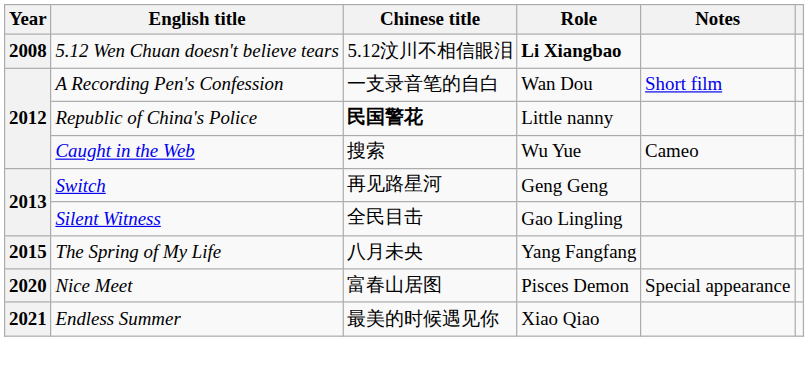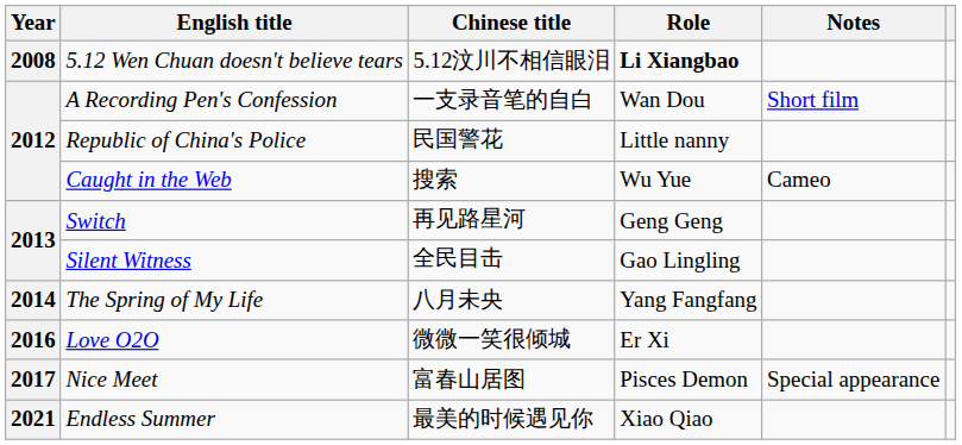 <table class="wikitable sortable plainrowheaders">
 <tr>
 <th>Year</th>
 <th>English title</th>
 <th>Chinese title</th>
 <th>Role</th>
 <th class="unsortable">Notes</th>
 <th class="unsortable"></th>
 </tr>
 <tr>
 <th scope="row">2008</th>
 <td><em>5.12 Wen Chuan doesn't believe tears</em></td>
 <td>5.12汶川不相信眼泪</td>
 <td><strong>Li Xiangbao</strong></td>
 <td></td>
 <td></td>
 </tr>
 <tr>
 <th scope="row" rowspan=3>2012</th>
 <td><em>A Recording Pen's Confession</em></td>
 <td>一支录音笔的自白</td>
 <td>Wan Dou</td>
 <td><a href='#'>Short film</a></td>
 <td></td>
 </tr>
 <tr>
 <td><em>Republic of China's Police</em></td>
-<td><strong>民国警花</strong></td>
+<td>民国警花</td>
 <td>Little nanny</td>
 <td></td>
 <td style="text-align:center;"></td>
 </tr>
 <tr>
 <td><em><a href='#'>Caught in the Web</a></em></td>
 <td>搜索</td>
 <td>Wu Yue</td>
 <td>Cameo</td>
 <td style="text-align:center;"></td>
 </tr>
 <tr>
 <th scope="row" rowspan=2>2013</th>
 <td><em><a href='#'>Switch</a></em></td>
 <td>再见路星河</td>
 <td>Geng Geng</td>
 <td></td>
 <td></td>
 </tr>
 <tr>
 <td><em><a href='#'>Silent Witness</a></em></td>
 <td>全民目击</td>
 <td>Gao Lingling</td>
 <td></td>
 <td style="text-align:center;"></td>
 </tr>
 <tr>
-<th scope="row">2015</th>
+<th scope="row">2014</th>
 <td><em>The Spring of My Life</em></td>
 <td>八月未央</td>
 <td>Yang Fangfang</td>
 <td></td>
 <td style="text-align:center;"></td>
 </tr>
 <tr>
-<th scope="row">2020</th>
+<th scope="row">2016</th>
+<td><em><a href='#'>Love O2O</a></em></td>
+<td>微微一笑很倾城</td>
+<td>Er Xi</td>
+<td></td>
+<td style="text-align:center;"></td>
+</tr>
+<tr>
+<th scope="row">2017</th>
 <td><em>Nice Meet</em></td>
 <td>富春山居图</td>
 <td>Pisces Demon</td>
 <td>Special appearance</td>
 <td style="text-align:center;"></td>
 </tr>
 <tr>
 <th scope="row">2021</th>
 <td><em>Endless Summer</em></td>
 <td>最美的时候遇见你</td>
 <td>Xiao Qiao</td>
 <td></td>
 <td style="text-align:center;"></td>
 </tr>
 </table>
